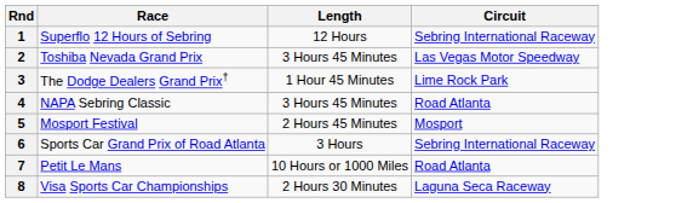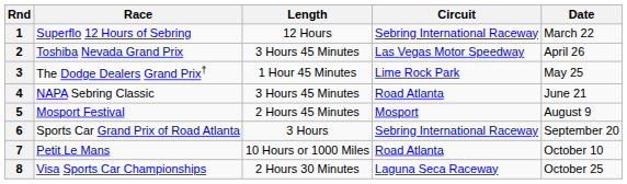 <table class="wikitable" style="font-size: 90%;">
 <tr>
 <th>Rnd</th>
 <th>Race</th>
 <th>Length</th>
 <th>Circuit</th>
+<th>Date</th>
 </tr>
 <tr>
 <th>1</th>
 <td><a href='#'>Superflo</a> <a href='#'>12 Hours of Sebring</a></td>
 <td align="center">12 Hours</td>
 <td><a href='#'>Sebring International Raceway</a></td>
+<td>March 22</td>
 </tr>
 <tr>
 <th>2</th>
 <td><a href='#'>Toshiba</a> <a href='#'>Nevada Grand Prix</a></td>
 <td align="center">3 Hours 45 Minutes</td>
 <td><a href='#'>Las Vegas Motor Speedway</a></td>
+<td>April 26</td>
 </tr>
 <tr>
 <th>3</th>
 <td>The <a href='#'>Dodge Dealers</a> <a href='#'>Grand Prix</a><sup>†</sup></td>
 <td align="center">1 Hour 45 Minutes</td>
 <td><a href='#'>Lime Rock Park</a></td>
+<td>May 25</td>
 </tr>
 <tr>
 <th>4</th>
 <td><a href='#'>NAPA</a> Sebring Classic</td>
 <td align="center">3 Hours 45 Minutes</td>
 <td><a href='#'>Road Atlanta</a></td>
+<td>June 21</td>
 </tr>
 <tr>
 <th>5</th>
 <td><a href='#'>Mosport Festival</a></td>
 <td align="center">2 Hours 45 Minutes</td>
 <td><a href='#'>Mosport</a></td>
+<td>August 9</td>
 </tr>
 <tr>
 <th>6</th>
 <td>Sports Car <a href='#'>Grand Prix of Road Atlanta</a></td>
 <td align="center">3 Hours</td>
 <td><a href='#'>Sebring International Raceway</a></td>
+<td>September 20</td>
 </tr>
 <tr>
 <th>7</th>
 <td><a href='#'>Petit Le Mans</a></td>
 <td align="center">10 Hours or 1000 Miles</td>
 <td><a href='#'>Road Atlanta</a></td>
+<td>October 10</td>
 </tr>
 <tr>
 <th>8</th>
 <td><a href='#'>Visa</a> <a href='#'>Sports Car Championships</a></td>
 <td align="center">2 Hours 30 Minutes</td>
 <td><a href='#'>Laguna Seca Raceway</a></td>
+<td>October 25</td>
 </tr>
 </table>
